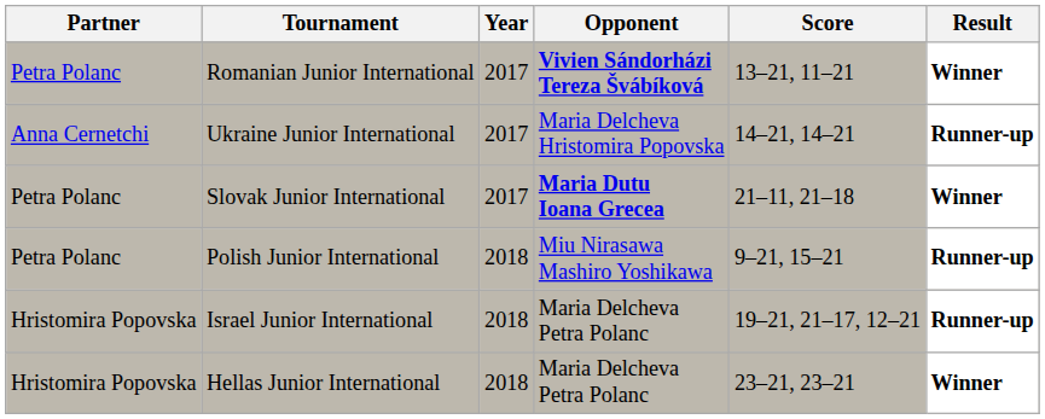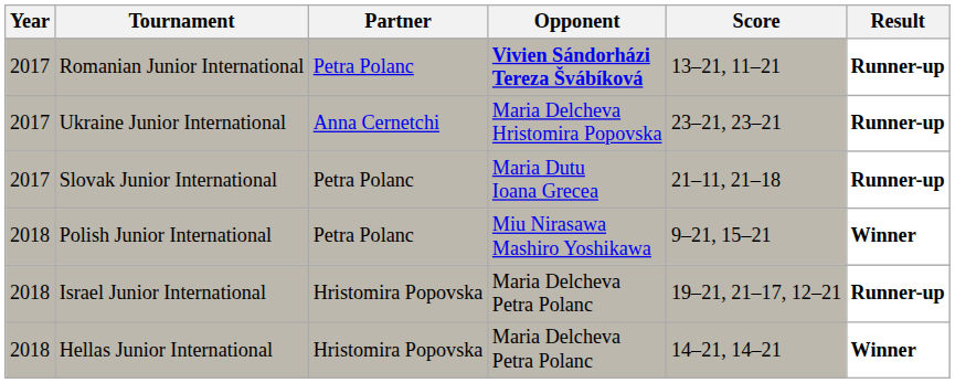 <table class="sortable wikitable" style="font-size: 90%;">
 <tr>
+<th>Year</th>
+<th>Tournament</th>
 <th>Partner</th>
-<th>Tournament</th>
-<th>Year</th>
 <th>Opponent</th>
 <th>Score</th>
 <th>Result</th>
 </tr>
 <tr style="background:#BDB8AD">
+<td align="center">2017</td>
+<td align="left">Romanian Junior International</td>
 <td align="left"> <a href='#'>Petra Polanc</a></td>
-<td align="left">Romanian Junior International</td>
-<td align="center">2017</td>
 <td align="left"><strong> <a href='#'>Vivien Sándorházi</a><br> <a href='#'>Tereza Švábíková</a></strong></td>
 <td align="left">13–21, 11–21</td>
+<td style="text-align:left; background:white"> <strong>Runner-up</strong></td>
+</tr>
+<tr style="background:#BDB8AD">
+<td align="center">2017</td>
+<td align="left">Ukraine Junior International</td>
+<td align="left"> <a href='#'>Anna Cernetchi</a></td>
+<td align="left"> <a href='#'>Maria Delcheva</a><br> <a href='#'>Hristomira Popovska</a></td>
+<td align="left">23–21, 23–21</td>
+<td style="text-align:left; background:white"> <strong>Runner-up</strong></td>
+</tr>
+<tr style="background:#BDB8AD">
+<td align="center">2017</td>
+<td align="left">Slovak Junior International</td>
+<td align="left"> Petra Polanc</td>
+<td align="left"> <a href='#'>Maria Dutu</a><br> <a href='#'>Ioana Grecea</a></td>
+<td align="left">21–11, 21–18</td>
+<td style="text-align:left; background:white"> <strong>Runner-up</strong></td>
+</tr>
+<tr style="background:#BDB8AD">
+<td align="center">2018</td>
+<td align="left">Polish Junior International</td>
+<td align="left"> Petra Polanc</td>
+<td align="left"> <a href='#'>Miu Nirasawa</a><br> <a href='#'>Mashiro Yoshikawa</a></td>
+<td align="left">9–21, 15–21</td>
 <td style="text-align:left; background:white"> <strong>Winner</strong></td>
 </tr>
 <tr style="background:#BDB8AD">
-<td align="left"> <a href='#'>Anna Cernetchi</a></td>
-<td align="left">Ukraine Junior International</td>
-<td align="center">2017</td>
-<td align="left"> <a href='#'>Maria Delcheva</a><br> <a href='#'>Hristomira Popovska</a></td>
-<td align="left">14–21, 14–21</td>
-<td style="text-align:left; background:white"> <strong>Runner-up</strong></td>
-</tr>
-<tr style="background:#BDB8AD">
-<td align="left"> Petra Polanc</td>
-<td align="left">Slovak Junior International</td>
-<td align="center">2017</td>
-<td align="left"><strong> <a href='#'>Maria Dutu</a><br> <a href='#'>Ioana Grecea</a></strong></td>
-<td align="left">21–11, 21–18</td>
-<td style="text-align:left; background:white"> <strong>Winner</strong></td>
-</tr>
-<tr style="background:#BDB8AD">
-<td align="left"> Petra Polanc</td>
-<td align="left">Polish Junior International</td>
 <td align="center">2018</td>
-<td align="left"> <a href='#'>Miu Nirasawa</a><br> <a href='#'>Mashiro Yoshikawa</a></td>
-<td align="left">9–21, 15–21</td>
-<td style="text-align:left; background:white"> <strong>Runner-up</strong></td>
-</tr>
-<tr style="background:#BDB8AD">
+<td align="left">Israel Junior International</td>
 <td align="left"> Hristomira Popovska</td>
-<td align="left">Israel Junior International</td>
-<td align="center">2018</td>
 <td align="left"> Maria Delcheva<br> Petra Polanc</td>
 <td align="left">19–21, 21–17, 12–21</td>
 <td style="text-align:left; background:white"> <strong>Runner-up</strong></td>
 </tr>
 <tr style="background:#BDB8AD">
+<td align="center">2018</td>
+<td align="left">Hellas Junior International</td>
 <td align="left"> Hristomira Popovska</td>
-<td align="left">Hellas Junior International</td>
-<td align="center">2018</td>
 <td align="left"> Maria Delcheva<br> Petra Polanc</td>
-<td align="left">23–21, 23–21</td>
+<td align="left">14–21, 14–21</td>
 <td style="text-align:left; background:white"> <strong>Winner</strong></td>
 </tr>
 </table>
